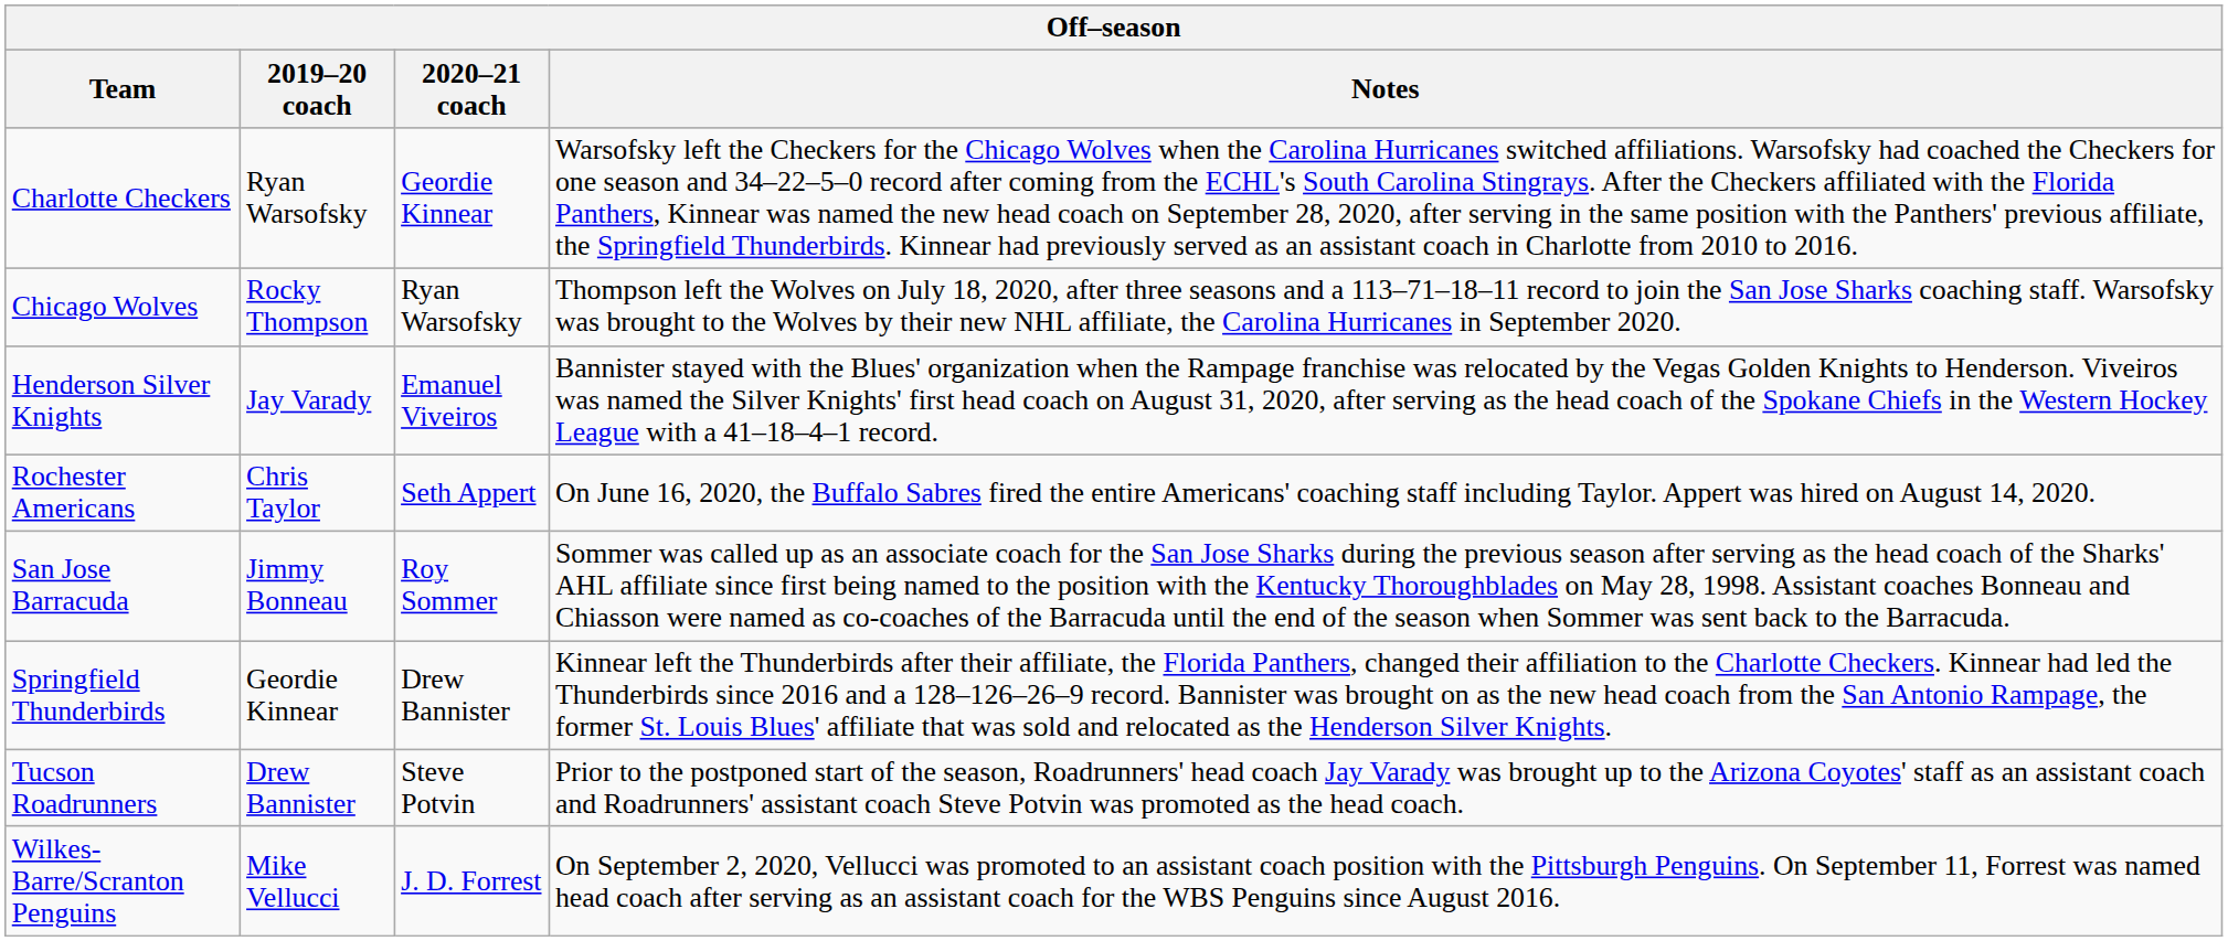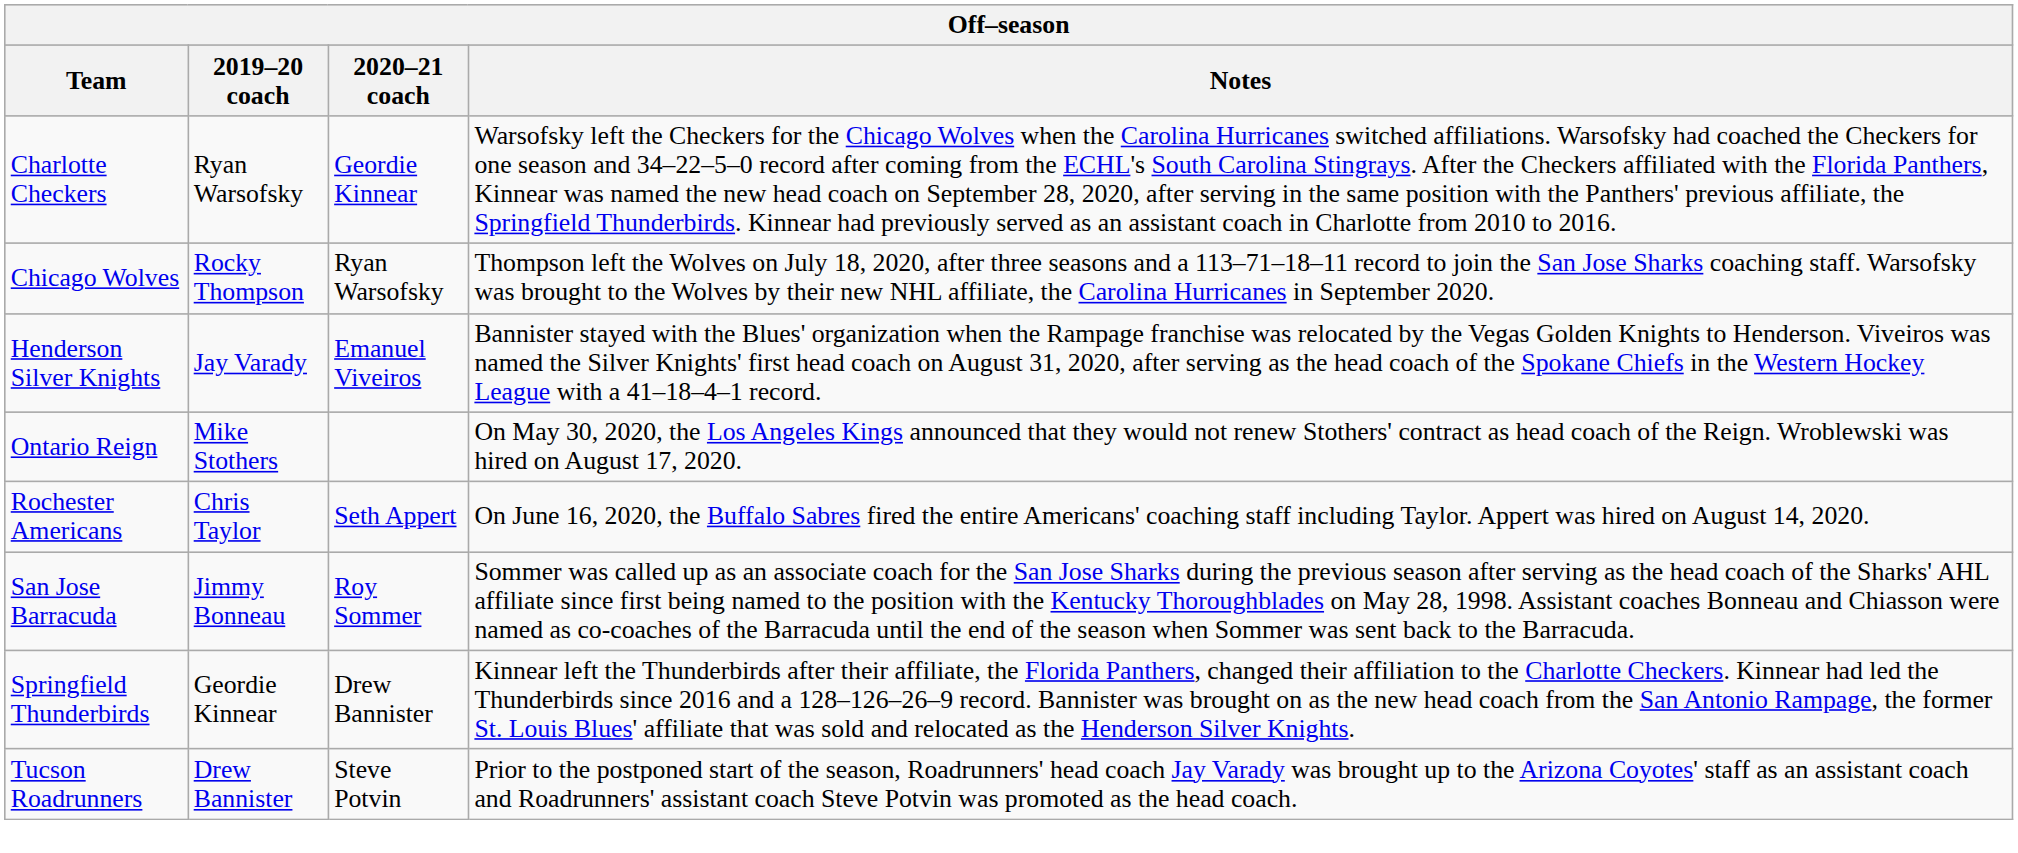 <table class="wikitable">
 <tr>
 <th colspan="4">Off–season</th>
 </tr>
 <tr>
 <th>Team</th>
 <th>2019–20 coach</th>
 <th>2020–21 coach</th>
 <th>Notes</th>
 </tr>
 <tr>
 <td><a href='#'>Charlotte Checkers</a></td>
 <td>Ryan Warsofsky</td>
 <td><a href='#'>Geordie Kinnear</a></td>
 <td>Warsofsky left the Checkers for the <a href='#'>Chicago Wolves</a> when the <a href='#'>Carolina Hurricanes</a> switched affiliations. Warsofsky had coached the Checkers for one season and 34–22–5–0 record after coming from the <a href='#'>ECHL</a>'s <a href='#'>South Carolina Stingrays</a>. After the Checkers affiliated with the <a href='#'>Florida Panthers</a>, Kinnear was named the new head coach on September 28, 2020, after serving in the same position with the Panthers' previous affiliate, the <a href='#'>Springfield Thunderbirds</a>. Kinnear had previously served as an assistant coach in Charlotte from 2010 to 2016.</td>
 </tr>
 <tr>
 <td><a href='#'>Chicago Wolves</a></td>
 <td><a href='#'>Rocky Thompson</a></td>
 <td>Ryan Warsofsky</td>
 <td>Thompson left the Wolves on July 18, 2020, after three seasons and a 113–71–18–11 record to join the <a href='#'>San Jose Sharks</a> coaching staff. Warsofsky was brought to the Wolves by their new NHL affiliate, the <a href='#'>Carolina Hurricanes</a> in September 2020.</td>
 </tr>
 <tr>
 <td><a href='#'>Henderson Silver Knights</a></td>
 <td><a href='#'>Jay Varady</a></td>
 <td><a href='#'>Emanuel Viveiros</a></td>
 <td>Bannister stayed with the Blues' organization when the Rampage franchise was relocated by the Vegas Golden Knights to Henderson. Viveiros was named the Silver Knights' first head coach on August 31, 2020, after serving as the head coach of the <a href='#'>Spokane Chiefs</a> in the <a href='#'>Western Hockey League</a> with a 41–18–4–1 record.</td>
 </tr>
 <tr>
+<td><a href='#'>Ontario Reign</a></td>
+<td><a href='#'>Mike Stothers</a></td>
+<td></td>
+<td>On May 30, 2020, the <a href='#'>Los Angeles Kings</a> announced that they would not renew Stothers' contract as head coach of the Reign. Wroblewski was hired on August 17, 2020.</td>
+</tr>
+<tr>
 <td><a href='#'>Rochester Americans</a></td>
 <td><a href='#'>Chris Taylor</a></td>
 <td><a href='#'>Seth Appert</a></td>
 <td>On June 16, 2020, the <a href='#'>Buffalo Sabres</a> fired the entire Americans' coaching staff including Taylor. Appert was hired on August 14, 2020.</td>
 </tr>
 <tr>
 <td><a href='#'>San Jose Barracuda</a></td>
 <td><a href='#'>Jimmy Bonneau</a><br></td>
 <td><a href='#'>Roy Sommer</a></td>
 <td>Sommer was called up as an associate coach for the <a href='#'>San Jose Sharks</a> during the previous season after serving as the head coach of the Sharks' AHL affiliate since first being named to the position with the <a href='#'>Kentucky Thoroughblades</a> on May 28, 1998. Assistant coaches Bonneau and Chiasson were named as co-coaches of the Barracuda until the end of the season when Sommer was sent back to the Barracuda.</td>
 </tr>
 <tr>
 <td><a href='#'>Springfield Thunderbirds</a></td>
 <td>Geordie Kinnear</td>
 <td>Drew Bannister</td>
 <td>Kinnear left the Thunderbirds after their affiliate, the <a href='#'>Florida Panthers</a>, changed their affiliation to the <a href='#'>Charlotte Checkers</a>. Kinnear had led the Thunderbirds since 2016 and a 128–126–26–9 record. Bannister was brought on as the new head coach from the <a href='#'>San Antonio Rampage</a>, the former <a href='#'>St. Louis Blues</a>' affiliate that was sold and relocated as the <a href='#'>Henderson Silver Knights</a>.</td>
 </tr>
 <tr>
 <td><a href='#'>Tucson Roadrunners</a></td>
 <td><a href='#'>Drew Bannister</a></td>
 <td>Steve Potvin</td>
 <td>Prior to the postponed start of the season, Roadrunners' head coach <a href='#'>Jay Varady</a> was brought up to the <a href='#'>Arizona Coyotes</a>' staff as an assistant coach and Roadrunners' assistant coach Steve Potvin was promoted as the head coach.</td>
 </tr>
-<tr>
-<td><a href='#'>Wilkes-Barre/Scranton Penguins</a></td>
-<td><a href='#'>Mike Vellucci</a></td>
-<td><a href='#'>J. D. Forrest</a></td>
-<td>On September 2, 2020, Vellucci was promoted to an assistant coach position with the <a href='#'>Pittsburgh Penguins</a>. On September 11, Forrest was named head coach after serving as an assistant coach for the WBS Penguins since August 2016.</td>
-</tr>
 </table>
